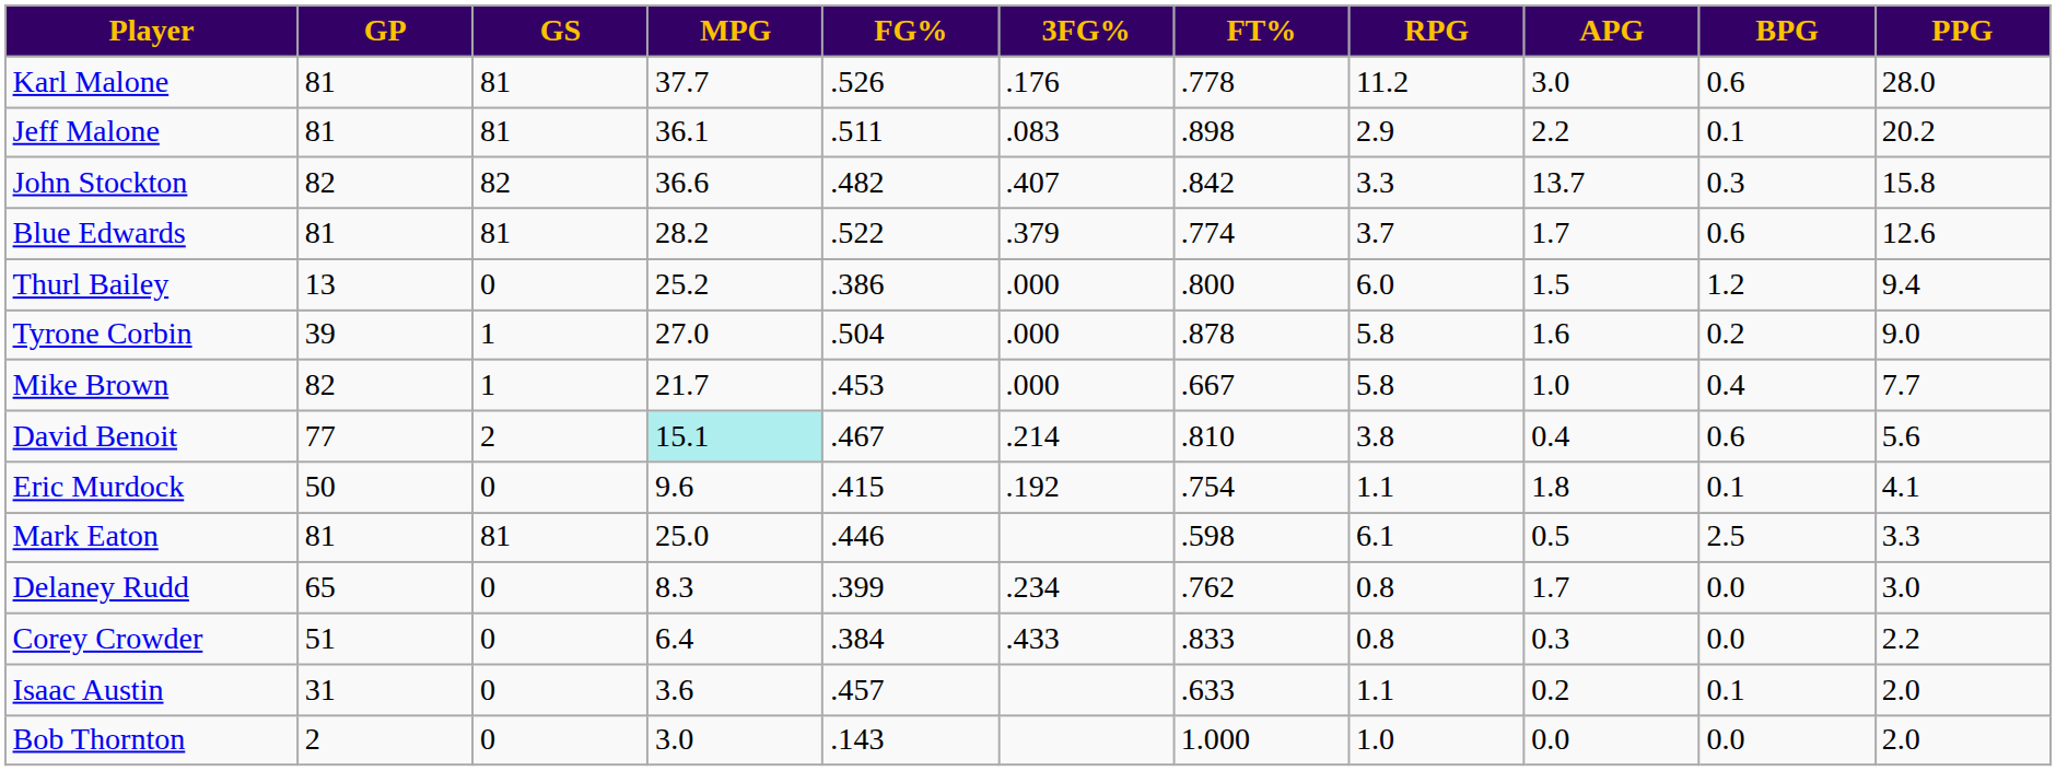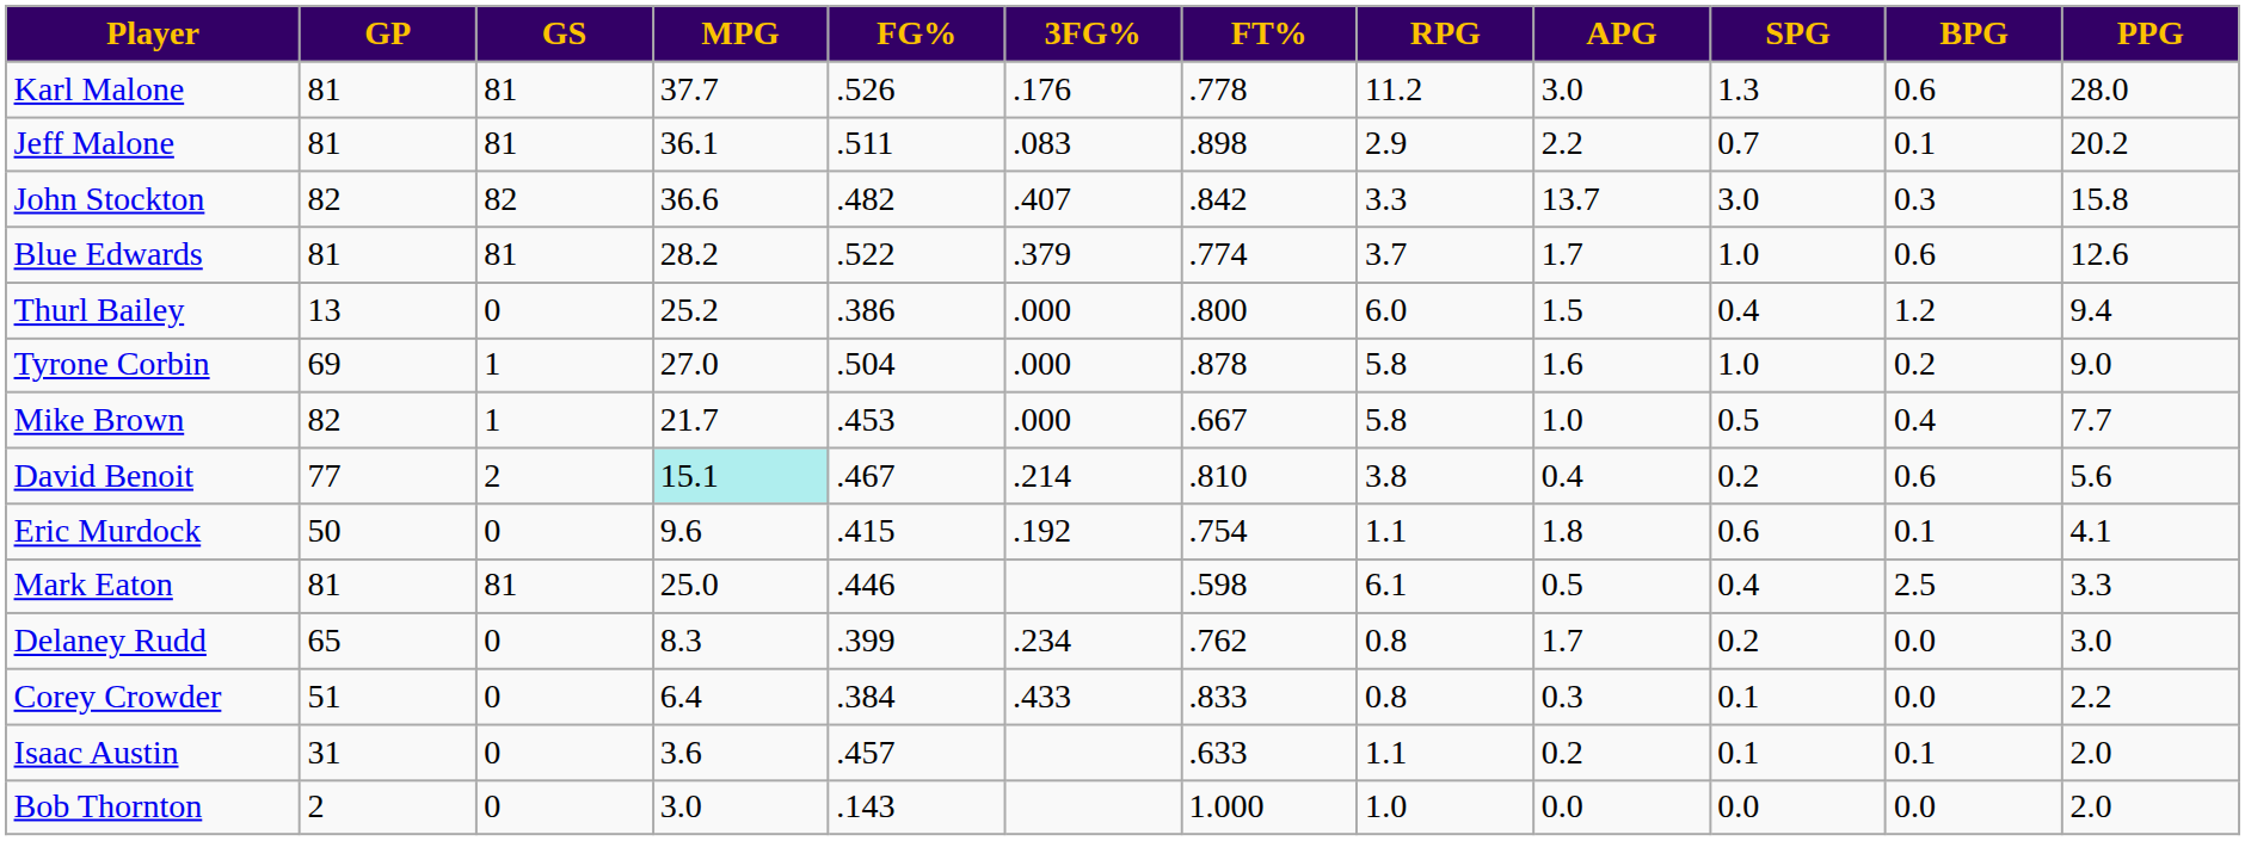 <table class="wikitable sortable" style="font-size: 90%">
 <tr>
 <th style="background:#306; color:#FCC200" width="10%">Player</th>
 <th style="background:#306; color:#FCC200" width="6%">GP</th>
 <th style="background:#306; color:#FCC200" width="6%">GS</th>
 <th style="background:#306; color:#FCC200" width="6%">MPG</th>
 <th style="background:#306; color:#FCC200" width="6%">FG%</th>
 <th style="background:#306; color:#FCC200" width="6%">3FG%</th>
 <th style="background:#306; color:#FCC200" width="6%">FT%</th>
 <th style="background:#306; color:#FCC200" width="6%">RPG</th>
 <th style="background:#306; color:#FCC200" width="6%">APG</th>
+<th style="background:#306; color:#FCC200" width="6%">SPG</th>
 <th style="background:#306; color:#FCC200" width="6%">BPG</th>
 <th style="background:#306; color:#FCC200" width="6%">PPG</th>
 </tr>
 <tr>
 <td><a href='#'>Karl Malone</a></td>
 <td>81</td>
 <td>81</td>
 <td>37.7</td>
 <td>.526</td>
 <td>.176</td>
 <td>.778</td>
 <td>11.2</td>
 <td>3.0</td>
+<td>1.3</td>
 <td>0.6</td>
 <td>28.0</td>
 </tr>
 <tr>
 <td><a href='#'>Jeff Malone</a></td>
 <td>81</td>
 <td>81</td>
 <td>36.1</td>
 <td>.511</td>
 <td>.083</td>
 <td>.898</td>
 <td>2.9</td>
 <td>2.2</td>
+<td>0.7</td>
 <td>0.1</td>
 <td>20.2</td>
 </tr>
 <tr>
 <td><a href='#'>John Stockton</a></td>
 <td>82</td>
 <td>82</td>
 <td>36.6</td>
 <td>.482</td>
 <td>.407</td>
 <td>.842</td>
 <td>3.3</td>
 <td>13.7</td>
+<td>3.0</td>
 <td>0.3</td>
 <td>15.8</td>
 </tr>
 <tr>
 <td><a href='#'>Blue Edwards</a></td>
 <td>81</td>
 <td>81</td>
 <td>28.2</td>
 <td>.522</td>
 <td>.379</td>
 <td>.774</td>
 <td>3.7</td>
 <td>1.7</td>
+<td>1.0</td>
 <td>0.6</td>
 <td>12.6</td>
 </tr>
 <tr>
 <td><a href='#'>Thurl Bailey</a></td>
 <td>13</td>
 <td>0</td>
 <td>25.2</td>
 <td>.386</td>
 <td>.000</td>
 <td>.800</td>
 <td>6.0</td>
 <td>1.5</td>
+<td>0.4</td>
 <td>1.2</td>
 <td>9.4</td>
 </tr>
 <tr>
 <td><a href='#'>Tyrone Corbin</a></td>
-<td>39</td>
+<td>69</td>
 <td>1</td>
 <td>27.0</td>
 <td>.504</td>
 <td>.000</td>
 <td>.878</td>
 <td>5.8</td>
 <td>1.6</td>
+<td>1.0</td>
 <td>0.2</td>
 <td>9.0</td>
 </tr>
 <tr>
 <td><a href='#'>Mike Brown</a></td>
 <td>82</td>
 <td>1</td>
 <td>21.7</td>
 <td>.453</td>
 <td>.000</td>
 <td>.667</td>
 <td>5.8</td>
 <td>1.0</td>
+<td>0.5</td>
 <td>0.4</td>
 <td>7.7</td>
 </tr>
 <tr>
 <td><a href='#'>David Benoit</a></td>
 <td>77</td>
 <td>2</td>
 <td style="background: paleturquoise;">15.1</td>
 <td>.467</td>
 <td>.214</td>
 <td>.810</td>
 <td>3.8</td>
 <td>0.4</td>
+<td>0.2</td>
 <td>0.6</td>
 <td>5.6</td>
 </tr>
 <tr>
 <td><a href='#'>Eric Murdock</a></td>
 <td>50</td>
 <td>0</td>
 <td>9.6</td>
 <td>.415</td>
 <td>.192</td>
 <td>.754</td>
 <td>1.1</td>
 <td>1.8</td>
+<td>0.6</td>
 <td>0.1</td>
 <td>4.1</td>
 </tr>
 <tr>
 <td><a href='#'>Mark Eaton</a></td>
 <td>81</td>
 <td>81</td>
 <td>25.0</td>
 <td>.446</td>
 <td></td>
 <td>.598</td>
 <td>6.1</td>
 <td>0.5</td>
+<td>0.4</td>
 <td>2.5</td>
 <td>3.3</td>
 </tr>
 <tr>
 <td><a href='#'>Delaney Rudd</a></td>
 <td>65</td>
 <td>0</td>
 <td>8.3</td>
 <td>.399</td>
 <td>.234</td>
 <td>.762</td>
 <td>0.8</td>
 <td>1.7</td>
+<td>0.2</td>
 <td>0.0</td>
 <td>3.0</td>
 </tr>
 <tr>
 <td><a href='#'>Corey Crowder</a></td>
 <td>51</td>
 <td>0</td>
 <td>6.4</td>
 <td>.384</td>
 <td>.433</td>
 <td>.833</td>
 <td>0.8</td>
 <td>0.3</td>
+<td>0.1</td>
 <td>0.0</td>
 <td>2.2</td>
 </tr>
 <tr>
 <td><a href='#'>Isaac Austin</a></td>
 <td>31</td>
 <td>0</td>
 <td>3.6</td>
 <td>.457</td>
 <td></td>
 <td>.633</td>
 <td>1.1</td>
 <td>0.2</td>
 <td>0.1</td>
+<td>0.1</td>
 <td>2.0</td>
 </tr>
 <tr>
 <td><a href='#'>Bob Thornton</a></td>
 <td>2</td>
 <td>0</td>
 <td>3.0</td>
 <td>.143</td>
 <td></td>
 <td>1.000</td>
 <td>1.0</td>
 <td>0.0</td>
 <td>0.0</td>
+<td>0.0</td>
 <td>2.0</td>
 </tr>
 </table>
